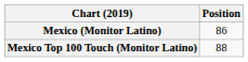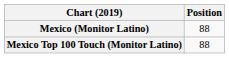 <table class="wikitable sortable plainrowheaders" style="text-align:center">
 <tr>
 <th scope="col">Chart (2019)</th>
 <th scope="col">Position</th>
 </tr>
 <tr>
 <th scope="row">Mexico (Monitor Latino)</th>
-<td>86</td>
+<td>88</td>
 </tr>
 <tr>
 <th scope="row">Mexico Top 100 Touch (Monitor Latino)</th>
 <td>88</td>
 </tr>
 </table>
